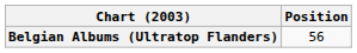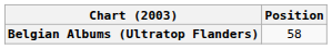 <table class="wikitable plainrowheaders" style="text-align:center">
 <tr>
 <th scope="col">Chart (2003)</th>
 <th scope="col">Position</th>
 </tr>
 <tr>
 <th scope="row">Belgian Albums (Ultratop Flanders)</th>
-<td>56</td>
+<td>58</td>
 </tr>
 </table>
